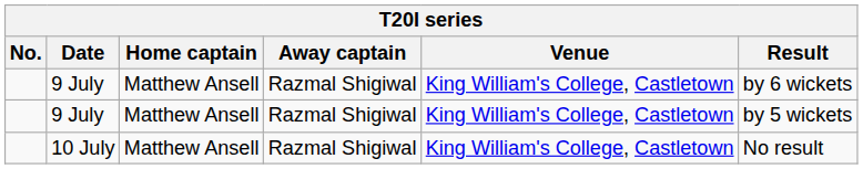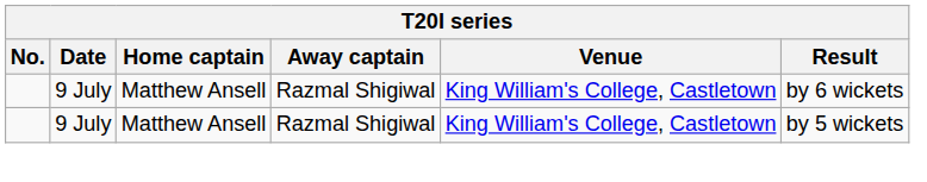 <table class="wikitable">
 <tr>
 <th colspan="6">T20I series</th>
 </tr>
 <tr>
 <th>No.</th>
 <th>Date</th>
 <th>Home captain</th>
 <th>Away captain</th>
 <th>Venue</th>
 <th>Result</th>
 </tr>
 <tr>
 <td></td>
 <td>9 July</td>
 <td>Matthew Ansell</td>
 <td>Razmal Shigiwal</td>
 <td><a href='#'>King William's College</a>, <a href='#'>Castletown</a></td>
 <td> by 6 wickets</td>
 </tr>
 <tr>
 <td></td>
 <td>9 July</td>
 <td>Matthew Ansell</td>
 <td>Razmal Shigiwal</td>
 <td><a href='#'>King William's College</a>, <a href='#'>Castletown</a></td>
 <td> by 5 wickets</td>
 </tr>
-<tr>
-<td></td>
-<td>10 July</td>
-<td>Matthew Ansell</td>
-<td>Razmal Shigiwal</td>
-<td><a href='#'>King William's College</a>, <a href='#'>Castletown</a></td>
-<td>No result</td>
-</tr>
 </table>
